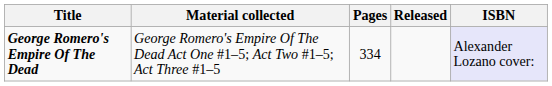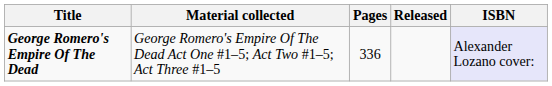 <table class="wikitable sortable" width=99%>
 <tr>
 <th>Title</th>
 <th class="unsortable">Material collected</th>
 <th>Pages</th>
 <th>Released</th>
 <th class="unsortable">ISBN</th>
 </tr>
 <tr>
 <td><strong><em>George Romero's Empire Of The Dead</em></strong></td>
 <td><em>George Romero's Empire Of The Dead Act One</em> #1–5; <em>Act Two</em> #1–5; <em>Act Three</em> #1–5</td>
-<td style="text-align: center;">334</td>
+<td style="text-align: center;">336</td>
 <td></td>
 <td style="background: lavender;">Alexander Lozano cover: </td>
 </tr>
 </table>
